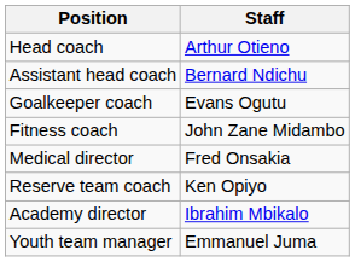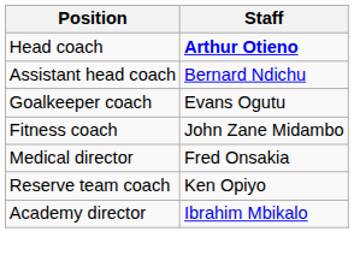 <table class="wikitable">
 <tr>
 <th>Position</th>
 <th>Staff</th>
 </tr>
 <tr>
 <td>Head coach</td>
-<td> <a href='#'>Arthur Otieno</a></td>
+<td><strong> <a href='#'>Arthur Otieno</a></strong></td>
 </tr>
 <tr>
 <td>Assistant head coach</td>
 <td> <a href='#'>Bernard Ndichu</a></td>
 </tr>
 <tr>
 <td>Goalkeeper coach</td>
 <td> Evans Ogutu</td>
 </tr>
 <tr>
 <td>Fitness coach</td>
 <td> John Zane Midambo</td>
 </tr>
 <tr>
 <td>Medical director</td>
 <td> Fred Onsakia</td>
 </tr>
 <tr>
 <td>Reserve team coach</td>
 <td> Ken Opiyo</td>
 </tr>
 <tr>
 <td>Academy director</td>
 <td> <a href='#'>Ibrahim Mbikalo</a></td>
 </tr>
-<tr>
-<td>Youth team manager</td>
-<td> Emmanuel Juma</td>
-</tr>
 </table>
